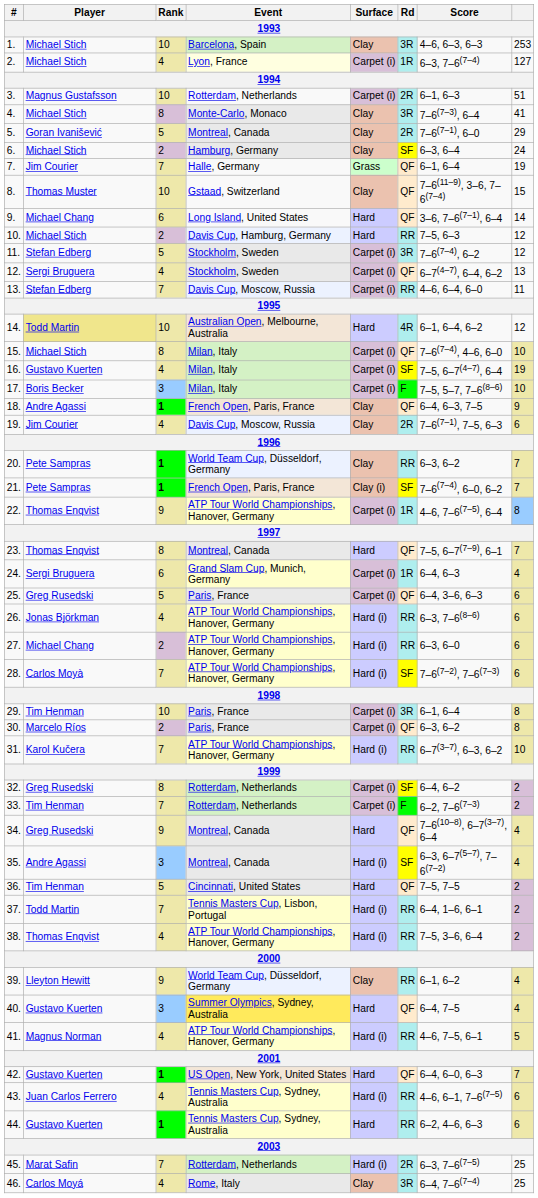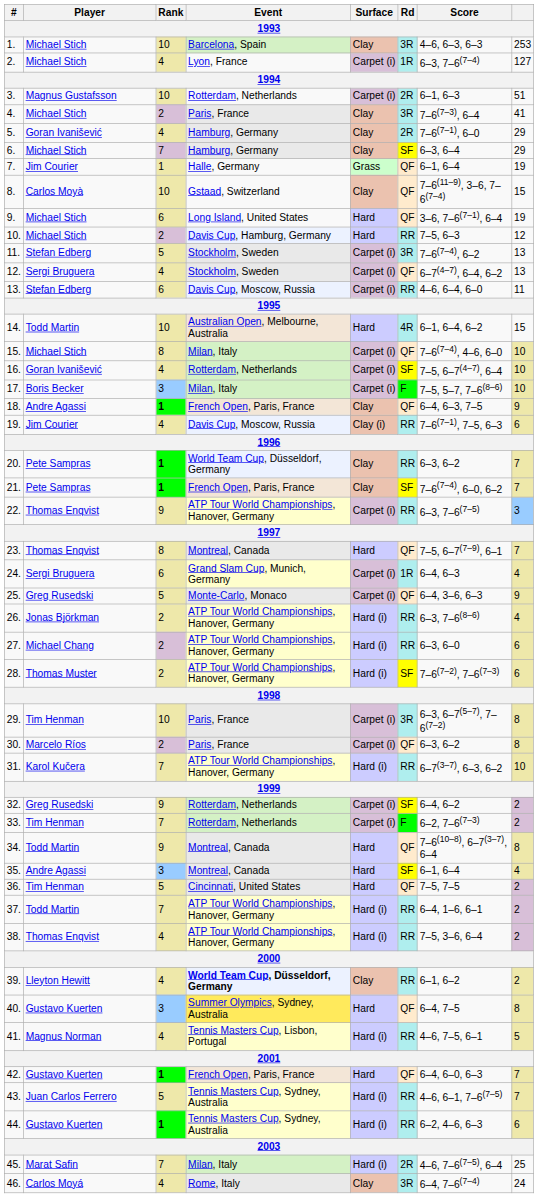 <table class="wikitable sortable">
 <tr>
 <th>#</th>
 <th width=200>Player</th>
 <th>Rank</th>
 <th width=250>Event</th>
 <th>Surface</th>
 <th>Rd</th>
 <th width=140>Score</th>
 <th></th>
 </tr>
 <tr>
 <th colspan=8><a href='#'>1993</a></th>
 </tr>
 <tr>
 <td>1.</td>
 <td> <a href='#'>Michael Stich</a></td>
 <td bgcolor=EEE8AA>10</td>
 <td bgcolor=d4f1c5><a href='#'>Barcelona</a>, Spain</td>
 <td bgcolor=#ebc2af>Clay</td>
 <td bgcolor=afeeee>3R</td>
 <td>4–6, 6–3, 6–3</td>
 <td>253</td>
 </tr>
 <tr>
 <td>2.</td>
 <td> <a href='#'>Michael Stich</a></td>
 <td bgcolor=EEE8AA>4</td>
-<td style="background: lightyellow;"><a href='#'>Lyon</a>, France</td>
+<td><a href='#'>Lyon</a>, France</td>
 <td bgcolor=thistle>Carpet (i)</td>
 <td bgcolor=afeeee>1R</td>
 <td>6–3, 7–6<sup>(7–4)</sup></td>
 <td>127</td>
 </tr>
 <tr>
 <th colspan=8><a href='#'>1994</a></th>
 </tr>
 <tr>
 <td>3.</td>
 <td> <a href='#'>Magnus Gustafsson</a></td>
 <td bgcolor=EEE8AA>10</td>
 <td><a href='#'>Rotterdam</a>, Netherlands</td>
 <td bgcolor=thistle>Carpet (i)</td>
 <td bgcolor=afeeee>2R</td>
 <td>6–1, 6–3</td>
 <td>51</td>
 </tr>
 <tr>
 <td>4.</td>
 <td> <a href='#'>Michael Stich</a></td>
-<td bgcolor=thistle>8</td>
-<td bgcolor=e9e9e9><a href='#'>Monte-Carlo</a>, Monaco</td>
+<td bgcolor=thistle>2</td>
+<td bgcolor=e9e9e9><a href='#'>Paris</a>, France</td>
 <td bgcolor=#ebc2af>Clay</td>
 <td bgcolor=afeeee>3R</td>
 <td>7–6<sup>(7–3)</sup>, 6–4</td>
 <td>41</td>
 </tr>
 <tr>
 <td>5.</td>
 <td> <a href='#'>Goran Ivanišević</a></td>
-<td bgcolor=EEE8AA>5</td>
-<td bgcolor=e9e9e9><a href='#'>Montreal</a>, Canada</td>
+<td bgcolor=EEE8AA>4</td>
+<td bgcolor=e9e9e9><a href='#'>Hamburg</a>, Germany</td>
 <td bgcolor=#ebc2af>Clay</td>
 <td bgcolor=afeeee>2R</td>
 <td>7–6<sup>(7–1)</sup>, 6–0</td>
 <td>29</td>
 </tr>
 <tr>
 <td>6.</td>
 <td> <a href='#'>Michael Stich</a></td>
-<td bgcolor=thistle>2</td>
+<td bgcolor=thistle>7</td>
 <td bgcolor=e9e9e9><a href='#'>Hamburg</a>, Germany</td>
 <td bgcolor=#ebc2af>Clay</td>
 <td bgcolor=yellow>SF</td>
 <td>6–3, 6–4</td>
-<td>24</td>
+<td>29</td>
 </tr>
 <tr>
 <td>7.</td>
 <td> <a href='#'>Jim Courier</a></td>
-<td bgcolor=EEE8AA>7</td>
+<td bgcolor=EEE8AA>1</td>
 <td><a href='#'>Halle</a>, Germany</td>
 <td bgcolor=#cfc>Grass</td>
 <td bgcolor=ffebcd>QF</td>
 <td>6–1, 6–4</td>
 <td>19</td>
 </tr>
 <tr>
 <td>8.</td>
-<td> <a href='#'>Thomas Muster</a></td>
+<td> <a href='#'>Carlos Moyà</a></td>
 <td bgcolor=EEE8AA>10</td>
 <td><a href='#'>Gstaad</a>, Switzerland</td>
 <td bgcolor=#ebc2af>Clay</td>
 <td bgcolor=ffebcd>QF</td>
 <td>7–6<sup>(11–9)</sup>, 3–6, 7–6<sup>(7–4)</sup></td>
 <td>15</td>
 </tr>
 <tr>
 <td>9.</td>
-<td> <a href='#'>Michael Chang</a></td>
+<td> <a href='#'>Michael Stich</a></td>
 <td bgcolor=EEE8AA>6</td>
 <td><a href='#'>Long Island</a>, United States</td>
 <td bgcolor=CCCCFF>Hard</td>
 <td bgcolor=ffebcd>QF</td>
 <td>3–6, 7–6<sup>(7–1)</sup>, 6–4</td>
-<td>14</td>
+<td>19</td>
 </tr>
 <tr>
 <td>10.</td>
 <td> <a href='#'>Michael Stich</a></td>
 <td bgcolor=thistle>2</td>
 <td bgcolor=ECF2FF><a href='#'>Davis Cup</a>, Hamburg, Germany</td>
 <td bgcolor=CCCCFF>Hard</td>
 <td bgcolor=afeeee>RR</td>
 <td>7–5, 6–3</td>
 <td>12</td>
 </tr>
 <tr>
 <td>11.</td>
 <td> <a href='#'>Stefan Edberg</a></td>
 <td bgcolor=EEE8AA>5</td>
 <td bgcolor=e9e9e9><a href='#'>Stockholm</a>, Sweden</td>
 <td bgcolor=thistle>Carpet (i)</td>
 <td bgcolor=afeeee>3R</td>
 <td>7–6<sup>(7–4)</sup>, 6–2</td>
-<td>12</td>
+<td>13</td>
 </tr>
 <tr>
 <td>12.</td>
 <td> <a href='#'>Sergi Bruguera</a></td>
 <td bgcolor=EEE8AA>4</td>
 <td bgcolor=e9e9e9><a href='#'>Stockholm</a>, Sweden</td>
 <td bgcolor=thistle>Carpet (i)</td>
 <td bgcolor=ffebcd>QF</td>
 <td>6–7<sup>(4–7)</sup>, 6–4, 6–2</td>
 <td>13</td>
 </tr>
 <tr>
 <td>13.</td>
 <td> <a href='#'>Stefan Edberg</a></td>
-<td bgcolor=EEE8AA>7</td>
+<td bgcolor=EEE8AA>6</td>
 <td bgcolor=ECF2FF><a href='#'>Davis Cup</a>, Moscow, Russia</td>
 <td bgcolor=thistle>Carpet (i)</td>
 <td bgcolor=afeeee>RR</td>
 <td>4–6, 6–4, 6–0</td>
 <td>11</td>
 </tr>
 <tr>
 <th colspan=8><a href='#'>1995</a></th>
 </tr>
 <tr>
 <td>14.</td>
-<td style="background: khaki;"> <a href='#'>Todd Martin</a></td>
+<td> <a href='#'>Todd Martin</a></td>
 <td bgcolor=EEE8AA>10</td>
 <td bgcolor=f3e6d7><a href='#'>Australian Open</a>, Melbourne, Australia</td>
 <td bgcolor=CCCCFF>Hard</td>
 <td bgcolor=afeeee>4R</td>
 <td>6–1, 6–4, 6–2</td>
-<td>12</td>
+<td>15</td>
 </tr>
 <tr>
 <td>15.</td>
 <td> <a href='#'>Michael Stich</a></td>
 <td bgcolor=EEE8AA>8</td>
 <td bgcolor=d4f1c5><a href='#'>Milan</a>, Italy</td>
 <td bgcolor=thistle>Carpet (i)</td>
 <td bgcolor=ffebcd>QF</td>
 <td>7–6<sup>(7–4)</sup>, 4–6, 6–0</td>
 <td bgcolor=EEE8AA>10</td>
 </tr>
 <tr>
 <td>16.</td>
-<td> <a href='#'>Gustavo Kuerten</a></td>
+<td> <a href='#'>Goran Ivanišević</a></td>
 <td bgcolor=EEE8AA>4</td>
-<td bgcolor=d4f1c5><a href='#'>Milan</a>, Italy</td>
+<td bgcolor=d4f1c5><a href='#'>Rotterdam</a>, Netherlands</td>
 <td bgcolor=thistle>Carpet (i)</td>
 <td bgcolor=yellow>SF</td>
 <td>7–5, 6–7<sup>(4–7)</sup>, 6–4</td>
-<td bgcolor=EEE8AA>19</td>
+<td bgcolor=EEE8AA>10</td>
 </tr>
 <tr>
 <td>17.</td>
 <td> <a href='#'>Boris Becker</a></td>
 <td bgcolor=99ccff>3</td>
 <td bgcolor=d4f1c5><a href='#'>Milan</a>, Italy</td>
 <td bgcolor=thistle>Carpet (i)</td>
 <td bgcolor=lime>F</td>
 <td>7–5, 5–7, 7–6<sup>(8–6)</sup></td>
 <td bgcolor=EEE8AA>10</td>
 </tr>
 <tr>
 <td>18.</td>
 <td> <a href='#'>Andre Agassi</a></td>
 <td bgcolor=lime><strong>1</strong></td>
 <td bgcolor=f3e6d7><a href='#'>French Open</a>, Paris, France</td>
 <td bgcolor=#ebc2af>Clay</td>
 <td bgcolor=ffebcd>QF</td>
 <td>6–4, 6–3, 7–5</td>
 <td bgcolor=EEE8AA>9</td>
 </tr>
 <tr>
 <td>19.</td>
 <td> <a href='#'>Jim Courier</a></td>
 <td bgcolor=EEE8AA>4</td>
 <td bgcolor=ECF2FF><a href='#'>Davis Cup</a>, Moscow, Russia</td>
-<td bgcolor=#ebc2af>Clay</td>
-<td bgcolor=afeeee>2R</td>
+<td bgcolor=#ebc2af>Clay (i)</td>
+<td bgcolor=afeeee>RR</td>
 <td>7–6<sup>(7–1)</sup>, 7–5, 6–3</td>
 <td bgcolor=EEE8AA>6</td>
 </tr>
 <tr>
 <th colspan=8><a href='#'>1996</a></th>
 </tr>
 <tr>
 <td>20.</td>
 <td> <a href='#'>Pete Sampras</a></td>
 <td bgcolor=lime><strong>1</strong></td>
 <td bgcolor=ECF2FF><a href='#'>World Team Cup</a>, Düsseldorf, Germany</td>
 <td bgcolor=#ebc2af>Clay</td>
 <td bgcolor=afeeee>RR</td>
 <td>6–3, 6–2</td>
 <td bgcolor=EEE8AA>7</td>
 </tr>
 <tr>
 <td>21.</td>
 <td> <a href='#'>Pete Sampras</a></td>
 <td bgcolor=lime><strong>1</strong></td>
 <td bgcolor=f3e6d7><a href='#'>French Open</a>, Paris, France</td>
-<td bgcolor=#ebc2af>Clay (i)</td>
+<td bgcolor=#ebc2af>Clay</td>
 <td bgcolor=yellow>SF</td>
 <td>7–6<sup>(7–4)</sup>, 6–0, 6–2</td>
 <td bgcolor=EEE8AA>7</td>
 </tr>
 <tr>
 <td>22.</td>
 <td> <a href='#'>Thomas Enqvist</a></td>
 <td bgcolor=EEE8AA>9</td>
 <td bgcolor=ffffcc><a href='#'>ATP Tour World Championships</a>, Hanover, Germany</td>
 <td bgcolor=thistle>Carpet (i)</td>
-<td bgcolor=afeeee>1R</td>
-<td>4–6, 7–6<sup>(7–5)</sup>, 6–4</td>
-<td bgcolor=99ccff>8</td>
+<td bgcolor=afeeee>RR</td>
+<td>6–3, 7–6<sup>(7–5)</sup></td>
+<td bgcolor=99ccff>3</td>
 </tr>
 <tr>
 <th colspan=8><a href='#'>1997</a></th>
 </tr>
 <tr>
 <td>23.</td>
 <td> <a href='#'>Thomas Enqvist</a></td>
 <td bgcolor=EEE8AA>8</td>
 <td bgcolor=e9e9e9><a href='#'>Montreal</a>, Canada</td>
 <td bgcolor=CCCCFF>Hard</td>
 <td bgcolor=ffebcd>QF</td>
 <td>7–5, 6–7<sup>(7–9)</sup>, 6–1</td>
 <td bgcolor=EEE8AA>7</td>
 </tr>
 <tr>
 <td>24.</td>
 <td> <a href='#'>Sergi Bruguera</a></td>
 <td bgcolor=EEE8AA>6</td>
 <td bgcolor=ffffcc><a href='#'>Grand Slam Cup</a>, Munich, Germany</td>
 <td bgcolor=thistle>Carpet (i)</td>
 <td bgcolor=afeeee>1R</td>
 <td>6–4, 6–3</td>
 <td bgcolor=EEE8AA>4</td>
 </tr>
 <tr>
 <td>25.</td>
 <td> <a href='#'>Greg Rusedski</a></td>
 <td bgcolor=EEE8AA>5</td>
-<td bgcolor=e9e9e9><a href='#'>Paris</a>, France</td>
+<td bgcolor=e9e9e9><a href='#'>Monte-Carlo</a>, Monaco</td>
 <td bgcolor=thistle>Carpet (i)</td>
 <td bgcolor=ffebcd>QF</td>
 <td>6–4, 3–6, 6–3</td>
-<td bgcolor=EEE8AA>6</td>
+<td bgcolor=EEE8AA>9</td>
 </tr>
 <tr>
 <td>26.</td>
 <td> <a href='#'>Jonas Björkman</a></td>
-<td bgcolor=EEE8AA>4</td>
+<td bgcolor=EEE8AA>2</td>
 <td bgcolor=ffffcc><a href='#'>ATP Tour World Championships</a>, Hanover, Germany</td>
 <td bgcolor=CCCCFF>Hard (i)</td>
 <td bgcolor=afeeee>RR</td>
 <td>6–3, 7–6<sup>(8–6)</sup></td>
-<td bgcolor=EEE8AA>6</td>
+<td bgcolor=EEE8AA>4</td>
 </tr>
 <tr>
 <td>27.</td>
 <td> <a href='#'>Michael Chang</a></td>
 <td bgcolor=thistle>2</td>
 <td bgcolor=ffffcc><a href='#'>ATP Tour World Championships</a>, Hanover, Germany</td>
 <td bgcolor=CCCCFF>Hard (i)</td>
 <td bgcolor=afeeee>RR</td>
 <td>6–3, 6–0</td>
 <td bgcolor=EEE8AA>6</td>
 </tr>
 <tr>
 <td>28.</td>
-<td> <a href='#'>Carlos Moyà</a></td>
-<td bgcolor=EEE8AA>7</td>
+<td> <a href='#'>Thomas Muster</a></td>
+<td bgcolor=EEE8AA>2</td>
 <td bgcolor=ffffcc><a href='#'>ATP Tour World Championships</a>, Hanover, Germany</td>
 <td bgcolor=CCCCFF>Hard (i)</td>
 <td bgcolor=yellow>SF</td>
 <td>7–6<sup>(7–2)</sup>, 7–6<sup>(7–3)</sup></td>
 <td bgcolor=EEE8AA>6</td>
 </tr>
 <tr>
 <th colspan=8><a href='#'>1998</a></th>
 </tr>
 <tr>
 <td>29.</td>
 <td> <a href='#'>Tim Henman</a></td>
 <td bgcolor=EEE8AA>10</td>
 <td bgcolor=e9e9e9><a href='#'>Paris</a>, France</td>
 <td bgcolor=thistle>Carpet (i)</td>
 <td bgcolor=afeeee>3R</td>
-<td>6–1, 6–4</td>
+<td>6–3, 6–7<sup>(5–7)</sup>, 7–6<sup>(7–2)</sup></td>
 <td bgcolor=EEE8AA>8</td>
 </tr>
 <tr>
 <td>30.</td>
 <td> <a href='#'>Marcelo Ríos</a></td>
 <td bgcolor=thistle>2</td>
 <td bgcolor=e9e9e9><a href='#'>Paris</a>, France</td>
 <td bgcolor=thistle>Carpet (i)</td>
 <td bgcolor=ffebcd>QF</td>
 <td>6–3, 6–2</td>
 <td bgcolor=EEE8AA>8</td>
 </tr>
 <tr>
 <td>31.</td>
 <td> <a href='#'>Karol Kučera</a></td>
 <td bgcolor=EEE8AA>7</td>
 <td bgcolor=ffffcc><a href='#'>ATP Tour World Championships</a>, Hanover, Germany</td>
 <td bgcolor=CCCCFF>Hard (i)</td>
 <td bgcolor=afeeee>RR</td>
 <td>6–7<sup>(3–7)</sup>, 6–3, 6–2</td>
 <td bgcolor=EEE8AA>10</td>
 </tr>
 <tr>
 <th colspan=8><a href='#'>1999</a></th>
 </tr>
 <tr>
 <td>32.</td>
 <td> <a href='#'>Greg Rusedski</a></td>
-<td bgcolor=EEE8AA>8</td>
+<td bgcolor=EEE8AA>9</td>
 <td bgcolor=d4f1c5><a href='#'>Rotterdam</a>, Netherlands</td>
 <td bgcolor=thistle>Carpet (i)</td>
 <td bgcolor=yellow>SF</td>
 <td>6–4, 6–2</td>
 <td bgcolor=thistle>2</td>
 </tr>
 <tr>
 <td>33.</td>
 <td> <a href='#'>Tim Henman</a></td>
 <td bgcolor=EEE8AA>7</td>
 <td bgcolor=d4f1c5><a href='#'>Rotterdam</a>, Netherlands</td>
 <td bgcolor=thistle>Carpet (i)</td>
 <td bgcolor=lime>F</td>
 <td>6–2, 7–6<sup>(7–3)</sup></td>
 <td bgcolor=thistle>2</td>
 </tr>
 <tr>
 <td>34.</td>
-<td> <a href='#'>Greg Rusedski</a></td>
+<td> <a href='#'>Todd Martin</a></td>
 <td bgcolor=EEE8AA>9</td>
 <td bgcolor=e9e9e9><a href='#'>Montreal</a>, Canada</td>
 <td bgcolor=CCCCFF>Hard</td>
 <td bgcolor=ffebcd>QF</td>
 <td>7–6<sup>(10–8)</sup>, 6–7<sup>(3–7)</sup>, 6–4</td>
-<td bgcolor=EEE8AA>4</td>
+<td bgcolor=EEE8AA>8</td>
 </tr>
 <tr>
 <td>35.</td>
 <td> <a href='#'>Andre Agassi</a></td>
 <td bgcolor=99ccff>3</td>
 <td bgcolor=e9e9e9><a href='#'>Montreal</a>, Canada</td>
-<td bgcolor=CCCCFF>Hard (i)</td>
+<td bgcolor=CCCCFF>Hard</td>
 <td bgcolor=yellow>SF</td>
-<td>6–3, 6–7<sup>(5–7)</sup>, 7–6<sup>(7–2)</sup></td>
+<td>6–1, 6–4</td>
 <td bgcolor=EEE8AA>4</td>
 </tr>
 <tr>
 <td>36.</td>
 <td> <a href='#'>Tim Henman</a></td>
 <td bgcolor=EEE8AA>5</td>
 <td bgcolor=e9e9e9><a href='#'>Cincinnati</a>, United States</td>
 <td bgcolor=CCCCFF>Hard</td>
 <td bgcolor=ffebcd>QF</td>
 <td>7–5, 7–5</td>
 <td bgcolor=thistle>2</td>
 </tr>
 <tr>
 <td>37.</td>
 <td> <a href='#'>Todd Martin</a></td>
 <td bgcolor=EEE8AA>7</td>
-<td bgcolor=ffffcc><a href='#'>Tennis Masters Cup</a>, Lisbon, Portugal</td>
+<td bgcolor=ffffcc><a href='#'>ATP Tour World Championships</a>, Hanover, Germany</td>
 <td bgcolor=CCCCFF>Hard (i)</td>
 <td bgcolor=afeeee>RR</td>
 <td>6–4, 1–6, 6–1</td>
 <td bgcolor=thistle>2</td>
 </tr>
 <tr>
 <td>38.</td>
 <td> <a href='#'>Thomas Enqvist</a></td>
 <td bgcolor=EEE8AA>4</td>
 <td bgcolor=ffffcc><a href='#'>ATP Tour World Championships</a>, Hanover, Germany</td>
 <td bgcolor=CCCCFF>Hard (i)</td>
 <td bgcolor=afeeee>RR</td>
 <td>7–5, 3–6, 6–4</td>
 <td bgcolor=thistle>2</td>
 </tr>
 <tr>
 <th colspan=8><a href='#'>2000</a></th>
 </tr>
 <tr>
 <td>39.</td>
 <td> <a href='#'>Lleyton Hewitt</a></td>
-<td bgcolor=EEE8AA>9</td>
-<td bgcolor=ECF2FF><a href='#'>World Team Cup</a>, Düsseldorf, Germany</td>
+<td bgcolor=EEE8AA>4</td>
+<td bgcolor=ECF2FF><strong><a href='#'>World Team Cup</a>, Düsseldorf, Germany</strong></td>
 <td bgcolor=#ebc2af>Clay</td>
 <td bgcolor=afeeee>RR</td>
 <td>6–1, 6–2</td>
-<td bgcolor=EEE8AA>4</td>
+<td bgcolor=EEE8AA>2</td>
 </tr>
 <tr>
 <td>40.</td>
 <td> <a href='#'>Gustavo Kuerten</a></td>
 <td bgcolor=99ccff>3</td>
 <td bgcolor=FFEA5C><a href='#'>Summer Olympics</a>, Sydney, Australia</td>
 <td bgcolor=CCCCFF>Hard</td>
 <td bgcolor=ffebcd>QF</td>
 <td>6–4, 7–5</td>
-<td bgcolor=EEE8AA>4</td>
+<td bgcolor=EEE8AA>8</td>
 </tr>
 <tr>
 <td>41.</td>
 <td> <a href='#'>Magnus Norman</a></td>
 <td bgcolor=EEE8AA>4</td>
-<td bgcolor=ffffcc><a href='#'>ATP Tour World Championships</a>, Hanover, Germany</td>
+<td bgcolor=ffffcc><a href='#'>Tennis Masters Cup</a>, Lisbon, Portugal</td>
 <td bgcolor=CCCCFF>Hard (i)</td>
 <td bgcolor=afeeee>RR</td>
 <td>4–6, 7–5, 6–1</td>
 <td bgcolor=EEE8AA>5</td>
 </tr>
 <tr>
 <th colspan=8><a href='#'>2001</a></th>
 </tr>
 <tr>
 <td>42.</td>
 <td> <a href='#'>Gustavo Kuerten</a></td>
 <td bgcolor=lime><strong>1</strong></td>
-<td bgcolor=f3e6d7><a href='#'>US Open</a>, New York, United States</td>
+<td bgcolor=f3e6d7><a href='#'>French Open</a>, Paris, France</td>
 <td bgcolor=CCCCFF>Hard</td>
 <td bgcolor=ffebcd>QF</td>
 <td>6–4, 6–0, 6–3</td>
 <td bgcolor=EEE8AA>7</td>
 </tr>
 <tr>
 <td>43.</td>
 <td> <a href='#'>Juan Carlos Ferrero</a></td>
-<td bgcolor=EEE8AA>4</td>
+<td bgcolor=EEE8AA>5</td>
 <td bgcolor=ffffcc><a href='#'>Tennis Masters Cup</a>, Sydney, Australia</td>
 <td bgcolor=CCCCFF>Hard (i)</td>
 <td bgcolor=afeeee>RR</td>
 <td>4–6, 6–1, 7–6<sup>(7–5)</sup></td>
-<td bgcolor=EEE8AA>6</td>
+<td bgcolor=EEE8AA>7</td>
 </tr>
 <tr>
 <td>44.</td>
 <td> <a href='#'>Gustavo Kuerten</a></td>
 <td bgcolor=lime><strong>1</strong></td>
 <td bgcolor=ffffcc><a href='#'>Tennis Masters Cup</a>, Sydney, Australia</td>
-<td bgcolor=CCCCFF>Hard</td>
+<td bgcolor=CCCCFF>Hard (i)</td>
 <td bgcolor=afeeee>RR</td>
 <td>6–2, 4–6, 6–3</td>
 <td bgcolor=EEE8AA>6</td>
 </tr>
 <tr>
 <th colspan=8><a href='#'>2003</a></th>
 </tr>
 <tr>
 <td>45.</td>
 <td> <a href='#'>Marat Safin</a></td>
 <td bgcolor=EEE8AA>7</td>
-<td bgcolor=d4f1c5><a href='#'>Rotterdam</a>, Netherlands</td>
+<td bgcolor=d4f1c5><a href='#'>Milan</a>, Italy</td>
 <td bgcolor=CCCCFF>Hard (i)</td>
 <td bgcolor=afeeee>2R</td>
-<td>6–3, 7–6<sup>(7–5)</sup></td>
+<td>4–6, 7–6<sup>(7–5)</sup>, 6–4</td>
 <td>25</td>
 </tr>
 <tr>
 <td>46.</td>
 <td> <a href='#'>Carlos Moyá</a></td>
 <td bgcolor=EEE8AA>4</td>
 <td bgcolor=e9e9e9><a href='#'>Rome</a>, Italy</td>
 <td bgcolor=#ebc2af>Clay</td>
 <td bgcolor=afeeee>3R</td>
 <td>6–4, 7–6<sup>(7–4)</sup></td>
-<td>25</td>
+<td>24</td>
 </tr>
 </table>
